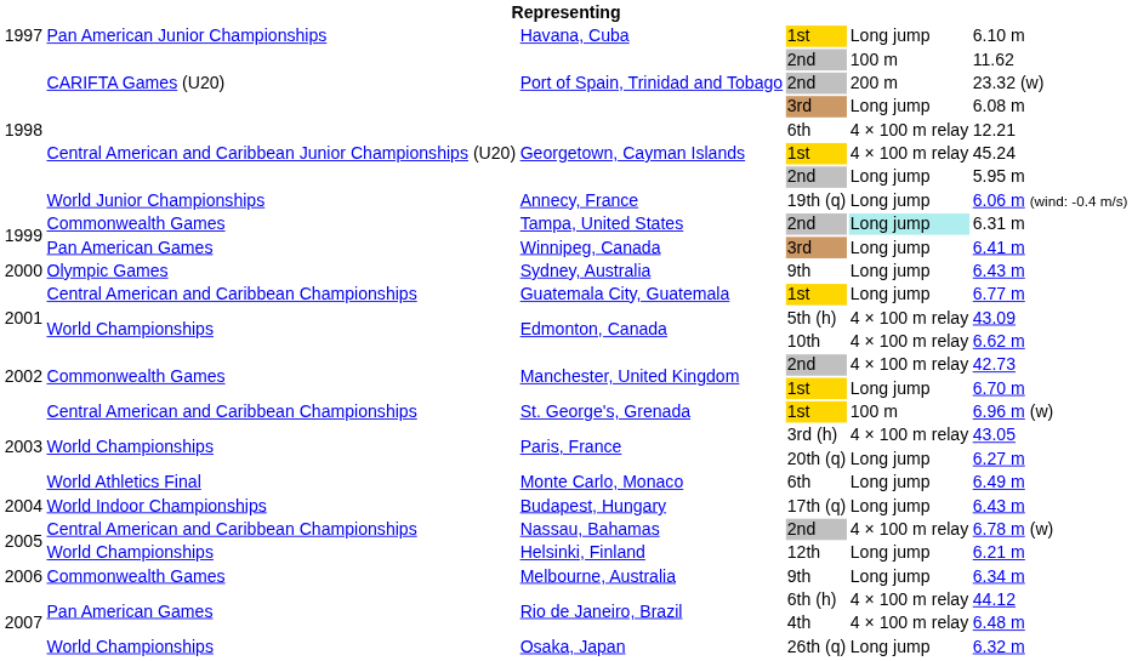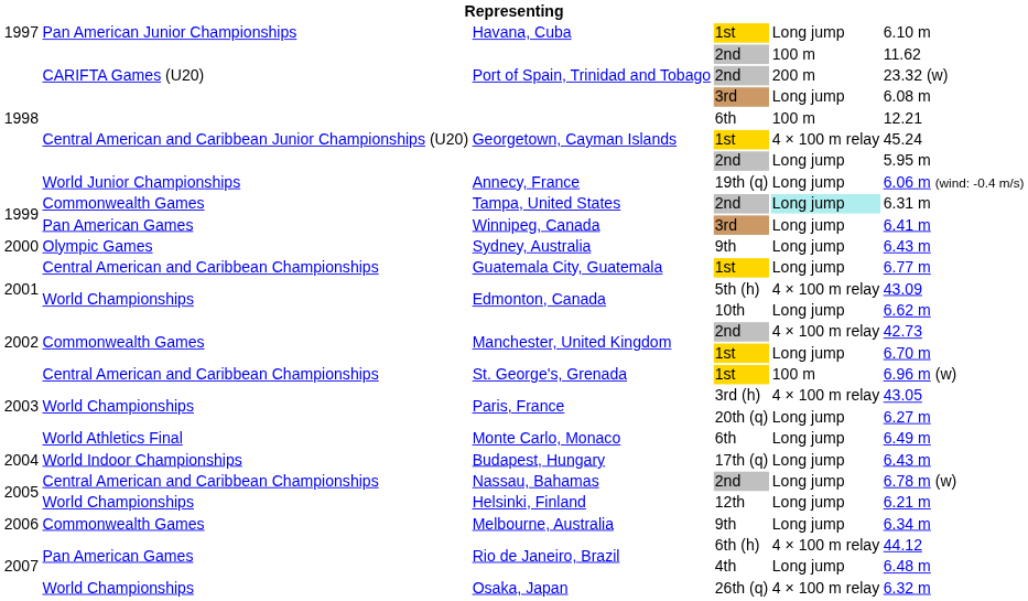 <table>
 <tr>
 <th colspan="6">Representing </th>
 </tr>
 <tr>
 <td>1997</td>
 <td><a href='#'>Pan American Junior Championships</a></td>
 <td><a href='#'>Havana, Cuba</a></td>
 <td bgcolor=gold>1st</td>
 <td>Long jump</td>
 <td>6.10 m</td>
 </tr>
 <tr>
 <td rowspan=7>1998</td>
 <td rowspan=3><a href='#'>CARIFTA Games</a> (U20)</td>
 <td rowspan=3><a href='#'>Port of Spain, Trinidad and Tobago</a></td>
 <td bgcolor=silver>2nd</td>
 <td>100 m</td>
 <td>11.62</td>
 </tr>
 <tr>
 <td bgcolor=silver>2nd</td>
 <td>200 m</td>
 <td>23.32 (w)</td>
 </tr>
 <tr>
 <td bgcolor=cc9966>3rd</td>
 <td>Long jump</td>
 <td>6.08 m</td>
 </tr>
 <tr>
 <td rowspan=3><a href='#'>Central American and Caribbean Junior Championships</a> (U20)</td>
 <td rowspan=3><a href='#'>Georgetown, Cayman Islands</a></td>
 <td>6th</td>
-<td>4 × 100 m relay</td>
+<td>100 m</td>
 <td>12.21</td>
 </tr>
 <tr>
 <td bgcolor=gold>1st</td>
 <td>4 × 100 m relay</td>
 <td>45.24</td>
 </tr>
 <tr>
 <td bgcolor=silver>2nd</td>
 <td>Long jump</td>
 <td>5.95 m</td>
 </tr>
 <tr>
 <td><a href='#'>World Junior Championships</a></td>
 <td><a href='#'>Annecy, France</a></td>
 <td>19th (q)</td>
 <td>Long jump</td>
 <td><a href='#'>6.06 m</a>  <small>(wind: -0.4 m/s)</small></td>
 </tr>
 <tr>
 <td rowspan=2>1999</td>
 <td><a href='#'>Commonwealth Games</a></td>
 <td><a href='#'>Tampa, United States</a></td>
 <td bgcolor=silver>2nd</td>
 <td style="background: paleturquoise;">Long jump</td>
 <td>6.31 m</td>
 </tr>
 <tr>
 <td><a href='#'>Pan American Games</a></td>
 <td><a href='#'>Winnipeg, Canada</a></td>
 <td bgcolor=cc9966>3rd</td>
 <td>Long jump</td>
 <td><a href='#'>6.41 m</a></td>
 </tr>
 <tr>
 <td>2000</td>
 <td><a href='#'>Olympic Games</a></td>
 <td><a href='#'>Sydney, Australia</a></td>
 <td>9th</td>
 <td>Long jump</td>
 <td><a href='#'>6.43 m</a></td>
 </tr>
 <tr>
 <td rowspan=3>2001</td>
 <td><a href='#'>Central American and Caribbean Championships</a></td>
 <td><a href='#'>Guatemala City, Guatemala</a></td>
 <td bgcolor=gold>1st</td>
 <td>Long jump</td>
 <td><a href='#'>6.77 m</a></td>
 </tr>
 <tr>
 <td rowspan=2><a href='#'>World Championships</a></td>
 <td rowspan=2><a href='#'>Edmonton, Canada</a></td>
 <td>5th (h)</td>
 <td>4 × 100 m relay</td>
 <td><a href='#'>43.09</a></td>
 </tr>
 <tr>
 <td>10th</td>
-<td>4 × 100 m relay</td>
+<td>Long jump</td>
 <td><a href='#'>6.62 m</a></td>
 </tr>
 <tr>
 <td rowspan=2>2002</td>
 <td rowspan=2><a href='#'>Commonwealth Games</a></td>
 <td rowspan=2><a href='#'>Manchester, United Kingdom</a></td>
 <td bgcolor=silver>2nd</td>
 <td>4 × 100 m relay</td>
 <td><a href='#'>42.73</a></td>
 </tr>
 <tr>
 <td bgcolor=gold>1st</td>
 <td>Long jump</td>
 <td><a href='#'>6.70 m</a></td>
 </tr>
 <tr>
 <td rowspan=4>2003</td>
 <td><a href='#'>Central American and Caribbean Championships</a></td>
 <td><a href='#'>St. George's, Grenada</a></td>
 <td bgcolor=gold>1st</td>
 <td>100 m</td>
 <td><a href='#'>6.96 m</a> (w)</td>
 </tr>
 <tr>
 <td rowspan=2><a href='#'>World Championships</a></td>
 <td rowspan=2><a href='#'>Paris, France</a></td>
 <td>3rd (h)</td>
 <td>4 × 100 m relay</td>
 <td><a href='#'>43.05</a></td>
 </tr>
 <tr>
 <td>20th (q)</td>
 <td>Long jump</td>
 <td><a href='#'>6.27 m</a></td>
 </tr>
 <tr>
 <td><a href='#'>World Athletics Final</a></td>
 <td><a href='#'>Monte Carlo, Monaco</a></td>
 <td>6th</td>
 <td>Long jump</td>
 <td><a href='#'>6.49 m</a></td>
 </tr>
 <tr>
 <td>2004</td>
 <td><a href='#'>World Indoor Championships</a></td>
 <td><a href='#'>Budapest, Hungary</a></td>
 <td>17th (q)</td>
 <td>Long jump</td>
 <td><a href='#'>6.43 m</a></td>
 </tr>
 <tr>
 <td rowspan=2>2005</td>
 <td><a href='#'>Central American and Caribbean Championships</a></td>
 <td><a href='#'>Nassau, Bahamas</a></td>
 <td bgcolor=silver>2nd</td>
-<td>4 × 100 m relay</td>
+<td>Long jump</td>
 <td><a href='#'>6.78 m</a> (w)</td>
 </tr>
 <tr>
 <td><a href='#'>World Championships</a></td>
 <td><a href='#'>Helsinki, Finland</a></td>
 <td>12th</td>
 <td>Long jump</td>
 <td><a href='#'>6.21 m</a></td>
 </tr>
 <tr>
 <td>2006</td>
 <td><a href='#'>Commonwealth Games</a></td>
 <td><a href='#'>Melbourne, Australia</a></td>
 <td>9th</td>
 <td>Long jump</td>
 <td><a href='#'>6.34 m</a></td>
 </tr>
 <tr>
 <td rowspan=3>2007</td>
 <td rowspan=2><a href='#'>Pan American Games</a></td>
 <td rowspan=2><a href='#'>Rio de Janeiro, Brazil</a></td>
 <td>6th (h)</td>
 <td>4 × 100 m relay</td>
 <td><a href='#'>44.12</a></td>
 </tr>
 <tr>
 <td>4th</td>
-<td>4 × 100 m relay</td>
+<td>Long jump</td>
 <td><a href='#'>6.48 m</a></td>
 </tr>
 <tr>
 <td><a href='#'>World Championships</a></td>
 <td><a href='#'>Osaka, Japan</a></td>
 <td>26th (q)</td>
-<td>Long jump</td>
+<td>4 × 100 m relay</td>
 <td><a href='#'>6.32 m</a></td>
 </tr>
 </table>
